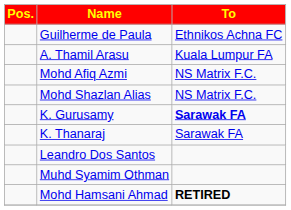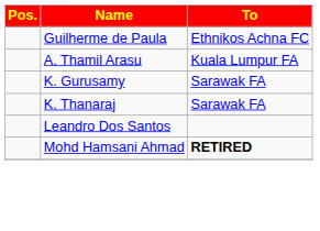 <table class="wikitable sortable">
 <tr>
 <th style="background:Red; color:yellow;">Pos.</th>
 <th style="background:Red; color:yellow;">Name</th>
 <th style="background:Red; color:yellow;">To</th>
 </tr>
 <tr>
 <td></td>
 <td> <a href='#'>Guilherme de Paula</a></td>
 <td> <a href='#'>Ethnikos Achna FC</a></td>
 </tr>
 <tr>
 <td></td>
 <td> <a href='#'>A. Thamil Arasu</a></td>
 <td> <a href='#'>Kuala Lumpur FA</a></td>
 </tr>
 <tr>
 <td></td>
-<td> <a href='#'>Mohd Afiq Azmi</a></td>
-<td> <a href='#'>NS Matrix F.C.</a></td>
-</tr>
-<tr>
-<td></td>
-<td> <a href='#'>Mohd Shazlan Alias</a></td>
-<td> <a href='#'>NS Matrix F.C.</a></td>
-</tr>
-<tr>
-<td></td>
 <td> <a href='#'>K. Gurusamy</a></td>
-<td><strong> <a href='#'>Sarawak FA</a></strong></td>
+<td> <a href='#'>Sarawak FA</a></td>
 </tr>
 <tr>
 <td></td>
 <td> <a href='#'>K. Thanaraj</a></td>
 <td> <a href='#'>Sarawak FA</a></td>
 </tr>
 <tr>
 <td></td>
 <td> <a href='#'>Leandro Dos Santos</a></td>
 <td></td>
 </tr>
 <tr>
 <td></td>
-<td> <a href='#'>Muhd Syamim Othman</a></td>
-<td></td>
-</tr>
-<tr>
-<td></td>
 <td> <a href='#'>Mohd Hamsani Ahmad</a></td>
 <td><strong>RETIRED</strong></td>
 </tr>
 <tr>
 </tr>
 </table>
